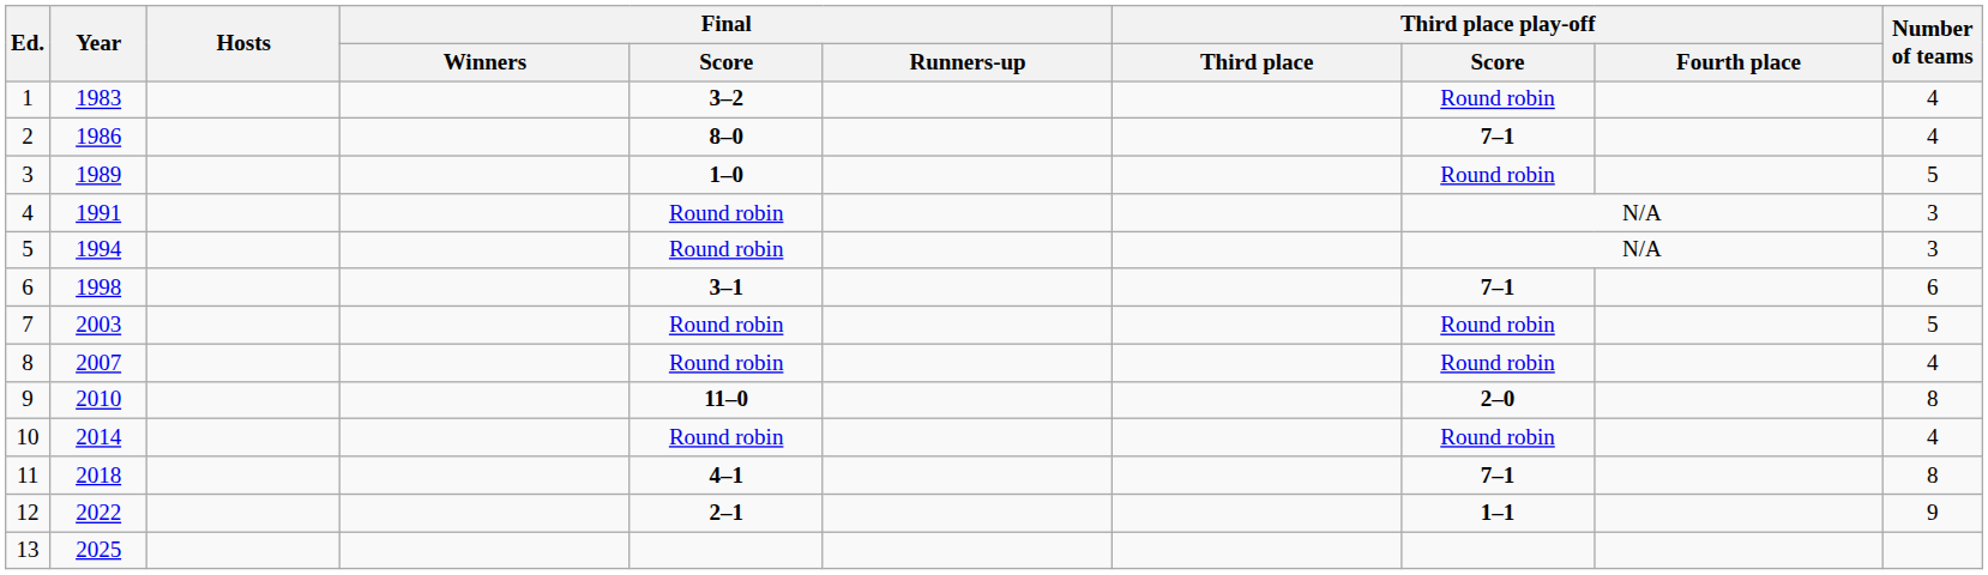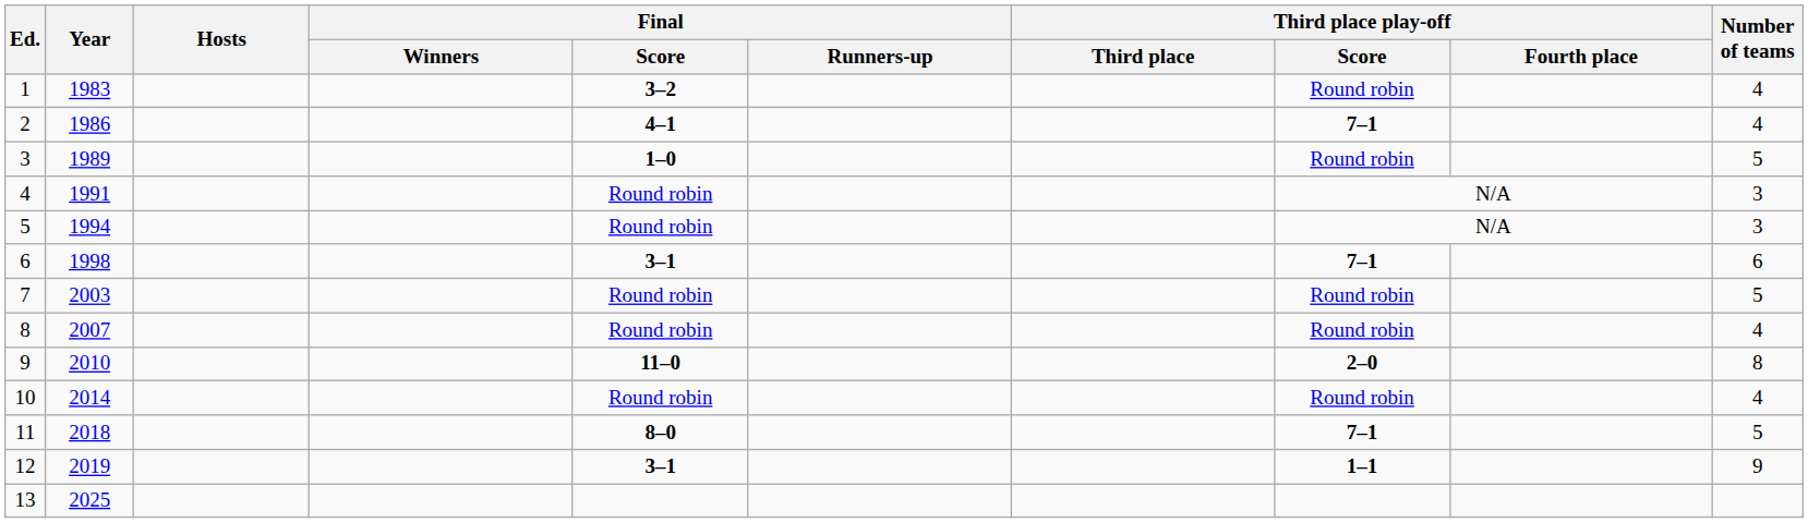 <table class="wikitable" style="font-size: 90%; text-align: center;">
 <tr>
 <th rowspan="2" width="%">Ed.</th>
 <th rowspan="2" width="5%">Year</th>
 <th rowspan="2" width="10%">Hosts</th>
 <th colspan="3">Final</th>
 <th colspan="3">Third place play-off</th>
 <th rowspan="2" width="5%">Number of teams</th>
 </tr>
 <tr>
 <th width="15%">Winners</th>
 <th width="10%">Score</th>
 <th width="15%">Runners-up</th>
 <th width="15%">Third place</th>
 <th width="10%">Score</th>
 <th width="15%">Fourth place</th>
 </tr>
 <tr>
 <td>1</td>
 <td><a href='#'>1983</a></td>
 <td align=left></td>
 <td><strong></strong></td>
 <td><strong>3–2</strong></td>
 <td></td>
 <td></td>
 <td><a href='#'>Round robin</a></td>
 <td></td>
 <td>4</td>
 </tr>
 <tr>
 <td>2</td>
 <td><a href='#'>1986</a></td>
 <td align=left></td>
 <td><strong></strong></td>
-<td><strong>8–0</strong></td>
+<td><strong>4–1</strong></td>
 <td></td>
 <td></td>
 <td><strong>7–1</strong></td>
 <td></td>
 <td>4</td>
 </tr>
 <tr>
 <td>3</td>
 <td><a href='#'>1989</a></td>
 <td align=left></td>
 <td><strong></strong></td>
 <td><strong>1–0</strong></td>
 <td></td>
 <td></td>
 <td><a href='#'>Round robin</a></td>
 <td></td>
 <td>5</td>
 </tr>
 <tr>
 <td>4</td>
 <td><a href='#'>1991</a></td>
 <td align=left></td>
 <td><strong></strong></td>
 <td><a href='#'>Round robin</a></td>
 <td></td>
 <td></td>
 <td colspan=2>N/A</td>
 <td>3</td>
 </tr>
 <tr>
 <td>5</td>
 <td><a href='#'>1994</a></td>
 <td align=left></td>
 <td><strong></strong></td>
 <td><a href='#'>Round robin</a></td>
 <td></td>
 <td></td>
 <td colspan=2>N/A</td>
 <td>3</td>
 </tr>
 <tr>
 <td>6</td>
 <td><a href='#'>1998</a></td>
 <td align=left></td>
 <td><strong></strong></td>
 <td><strong>3–1</strong></td>
 <td></td>
 <td></td>
 <td><strong>7–1</strong></td>
 <td></td>
 <td>6</td>
 </tr>
 <tr>
 <td>7</td>
 <td><a href='#'>2003</a></td>
 <td align=left></td>
 <td><strong></strong></td>
 <td><a href='#'>Round robin</a></td>
 <td></td>
 <td></td>
 <td><a href='#'>Round robin</a></td>
 <td></td>
 <td>5</td>
 </tr>
 <tr>
 <td>8</td>
 <td><a href='#'>2007</a></td>
 <td align=left></td>
 <td><strong></strong></td>
 <td><a href='#'>Round robin</a></td>
 <td></td>
 <td></td>
 <td><a href='#'>Round robin</a></td>
 <td></td>
 <td>4</td>
 </tr>
 <tr>
 <td>9</td>
 <td><a href='#'>2010</a></td>
 <td align=left></td>
 <td><strong></strong></td>
 <td><strong>11–0</strong></td>
 <td></td>
 <td></td>
 <td><strong>2–0</strong></td>
 <td></td>
 <td>8</td>
 </tr>
 <tr>
 <td>10</td>
 <td><a href='#'>2014</a></td>
 <td align=left></td>
 <td><strong></strong></td>
 <td><a href='#'>Round robin</a></td>
 <td></td>
 <td></td>
 <td><a href='#'>Round robin</a></td>
 <td></td>
 <td>4</td>
 </tr>
 <tr>
 <td>11</td>
 <td><a href='#'>2018</a></td>
 <td align=left></td>
 <td><strong></strong></td>
-<td><strong>4–1</strong></td>
+<td><strong>8–0</strong></td>
 <td></td>
 <td></td>
 <td><strong>7–1</strong></td>
 <td></td>
-<td>8</td>
+<td>5</td>
 </tr>
 <tr>
 <td>12</td>
-<td><a href='#'>2022</a></td>
+<td><a href='#'>2019</a></td>
 <td align=left></td>
 <td><strong></strong></td>
-<td><strong>2–1</strong></td>
+<td><strong>3–1</strong></td>
 <td></td>
 <td></td>
 <td><strong>1–1</strong> <br></td>
 <td></td>
 <td>9</td>
 </tr>
 <tr>
 <td>13</td>
 <td><a href='#'>2025</a></td>
 <td align=left></td>
 <td></td>
 <td></td>
 <td></td>
 <td></td>
 <td></td>
 <td></td>
 <td></td>
 </tr>
 </table>
